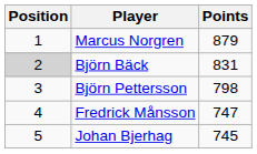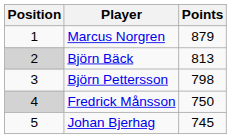 <table class="wikitable">
 <tr>
 <th>Position</th>
 <th>Player</th>
 <th>Points</th>
 </tr>
 <tr>
 <td align=center>1</td>
 <td> <a href='#'>Marcus Norgren</a></td>
 <td align=center>879</td>
 </tr>
 <tr>
 <td align=center style="background: lightgrey;">2</td>
 <td> <a href='#'>Björn Bäck</a></td>
-<td align=center>831</td>
+<td align=center>813</td>
 </tr>
 <tr>
 <td align=center>3</td>
 <td> <a href='#'>Björn Pettersson</a></td>
 <td align=center>798</td>
 </tr>
 <tr>
-<td align=center>4</td>
+<td align=center style="background: lightgrey;">4</td>
 <td> <a href='#'>Fredrick Månsson</a></td>
-<td align=center>747</td>
+<td align=center>750</td>
 </tr>
 <tr>
 <td align=center>5</td>
 <td> <a href='#'>Johan Bjerhag</a></td>
 <td align=center>745</td>
 </tr>
 </table>
